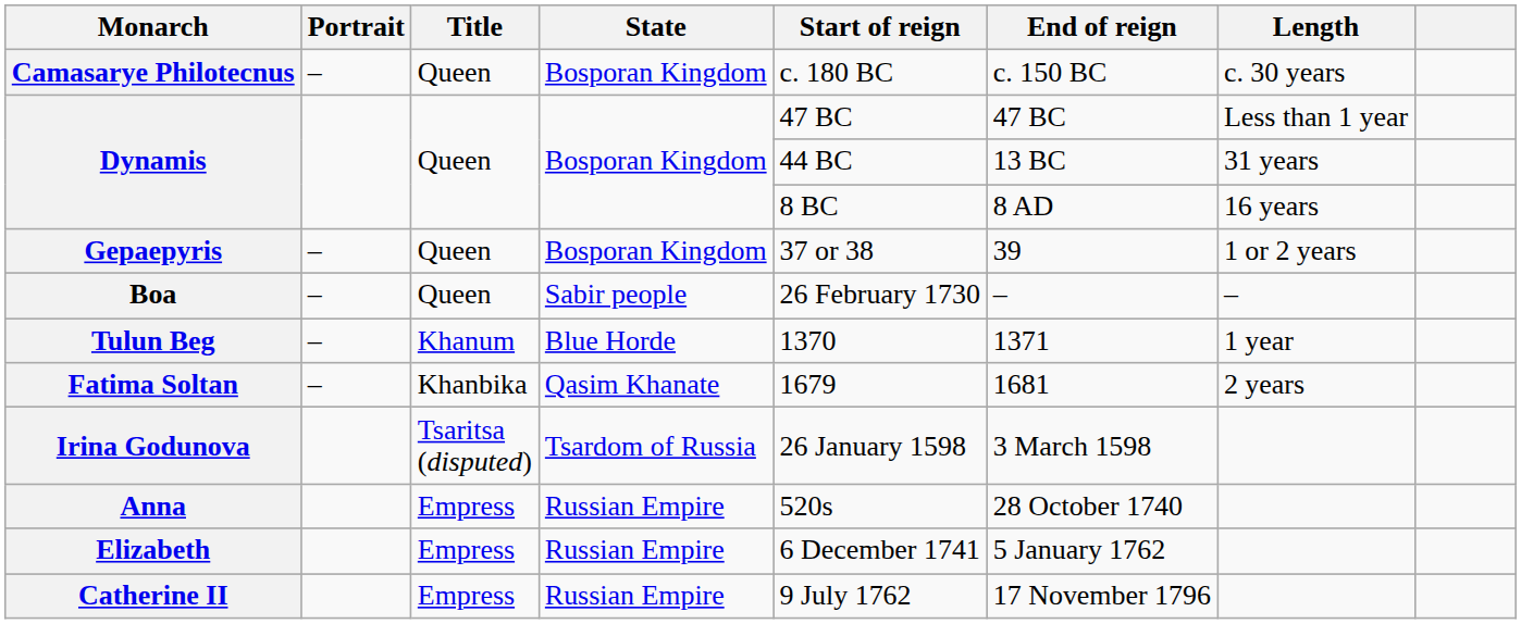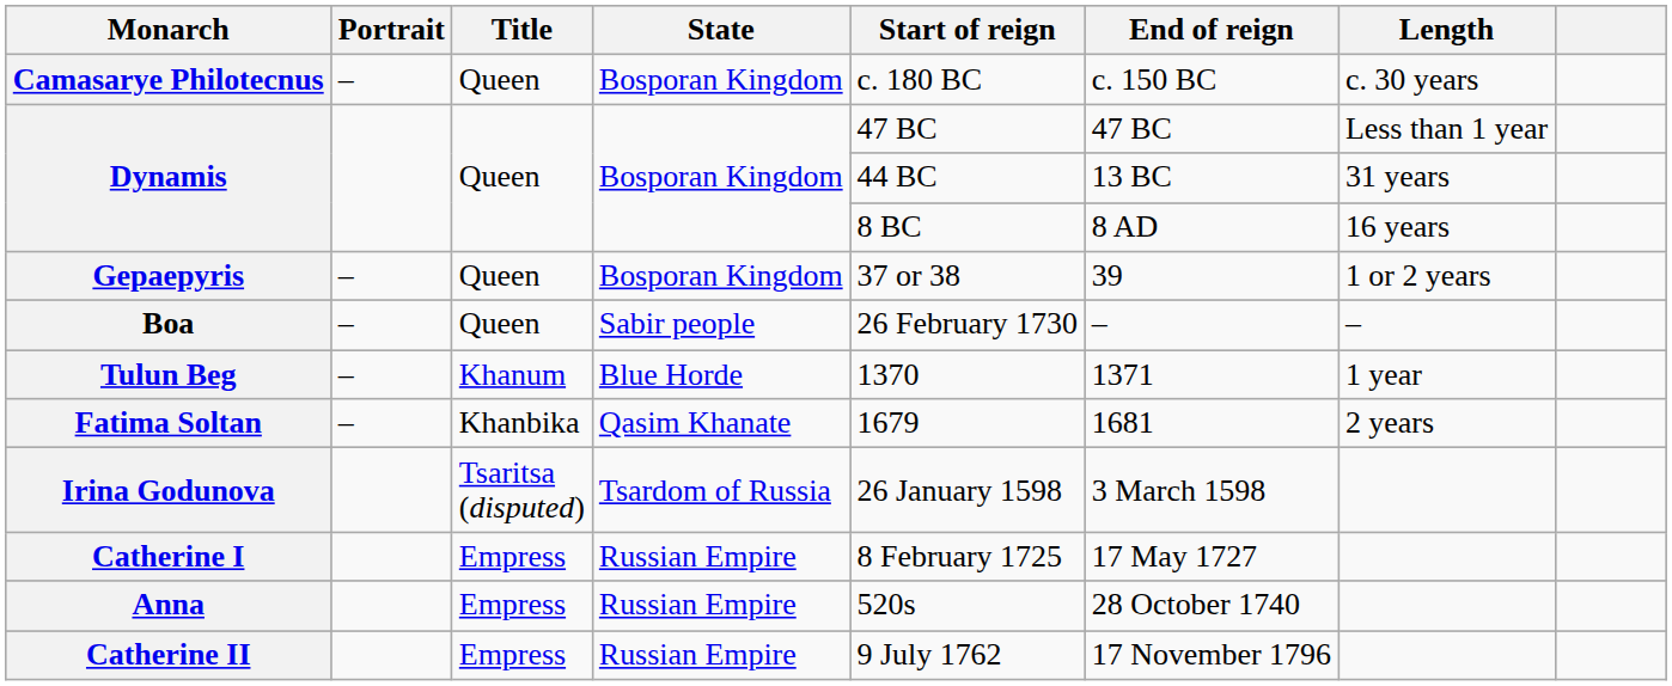 <table class="wikitable sortable">
 <tr>
 <th>Monarch</th>
 <th>Portrait</th>
 <th>Title</th>
 <th>State</th>
 <th>Start of reign</th>
 <th>End of reign</th>
 <th>Length</th>
 <th class="unsortable" width=50px></th>
 </tr>
 <tr>
 <th><a href='#'>Camasarye Philotecnus</a></th>
 <td>–</td>
 <td>Queen</td>
 <td><a href='#'>Bosporan Kingdom</a></td>
 <td>c. 180 BC</td>
 <td>c. 150 BC</td>
 <td>c. 30 years</td>
 <td></td>
 </tr>
 <tr>
 <th rowspan="3"><a href='#'>Dynamis</a></th>
 <td rowspan="3"></td>
 <td rowspan="3">Queen</td>
 <td rowspan="3"><a href='#'>Bosporan Kingdom</a></td>
 <td>47 BC</td>
 <td>47 BC</td>
 <td>Less than 1 year</td>
 <td></td>
 </tr>
 <tr>
 <td>44 BC</td>
 <td>13 BC</td>
 <td>31 years</td>
 <td></td>
 </tr>
 <tr>
 <td>8 BC</td>
 <td>8 AD</td>
 <td>16 years</td>
 <td></td>
 </tr>
 <tr>
 <th><a href='#'>Gepaepyris</a></th>
 <td>–</td>
 <td>Queen</td>
 <td><a href='#'>Bosporan Kingdom</a></td>
 <td>37 or 38</td>
 <td>39</td>
 <td>1 or 2 years</td>
 <td></td>
 </tr>
 <tr>
 <th>Boa</th>
 <td>–</td>
 <td>Queen</td>
 <td><a href='#'>Sabir people</a></td>
 <td>26 February 1730</td>
 <td>–</td>
 <td>–</td>
 <td></td>
 </tr>
 <tr>
 <th><a href='#'>Tulun Beg</a></th>
 <td>–</td>
 <td><a href='#'>Khanum</a></td>
 <td><a href='#'>Blue Horde</a></td>
 <td>1370</td>
 <td>1371</td>
 <td>1 year</td>
 <td></td>
 </tr>
 <tr>
 <th><a href='#'>Fatima Soltan</a></th>
 <td>–</td>
 <td>Khanbika</td>
 <td><a href='#'>Qasim Khanate</a></td>
 <td>1679</td>
 <td>1681</td>
 <td>2 years</td>
 <td></td>
 </tr>
 <tr>
 <th><a href='#'>Irina Godunova</a></th>
 <td></td>
 <td><a href='#'>Tsaritsa</a><br>(<em>disputed</em>)</td>
 <td><a href='#'>Tsardom of Russia</a></td>
 <td>26 January 1598</td>
 <td>3 March 1598</td>
 <td></td>
 <td></td>
 </tr>
 <tr>
+<th><a href='#'>Catherine I</a></th>
+<td></td>
+<td><a href='#'>Empress</a></td>
+<td><a href='#'>Russian Empire</a></td>
+<td>8 February 1725</td>
+<td>17 May 1727</td>
+<td></td>
+<td></td>
+</tr>
+<tr>
 <th><a href='#'>Anna</a></th>
 <td></td>
 <td><a href='#'>Empress</a></td>
 <td><a href='#'>Russian Empire</a></td>
 <td>520s</td>
 <td>28 October 1740</td>
-<td></td>
-<td></td>
-</tr>
-<tr>
-<th><a href='#'>Elizabeth</a></th>
-<td></td>
-<td><a href='#'>Empress</a></td>
-<td><a href='#'>Russian Empire</a></td>
-<td>6 December 1741</td>
-<td>5 January 1762</td>
 <td></td>
 <td></td>
 </tr>
 <tr>
 <th><a href='#'>Catherine II</a></th>
 <td></td>
 <td><a href='#'>Empress</a></td>
 <td><a href='#'>Russian Empire</a></td>
 <td>9 July 1762</td>
 <td>17 November 1796</td>
 <td></td>
 <td></td>
 </tr>
 </table>
